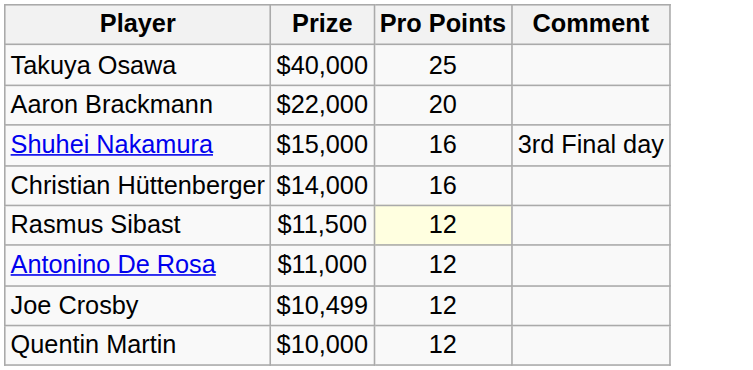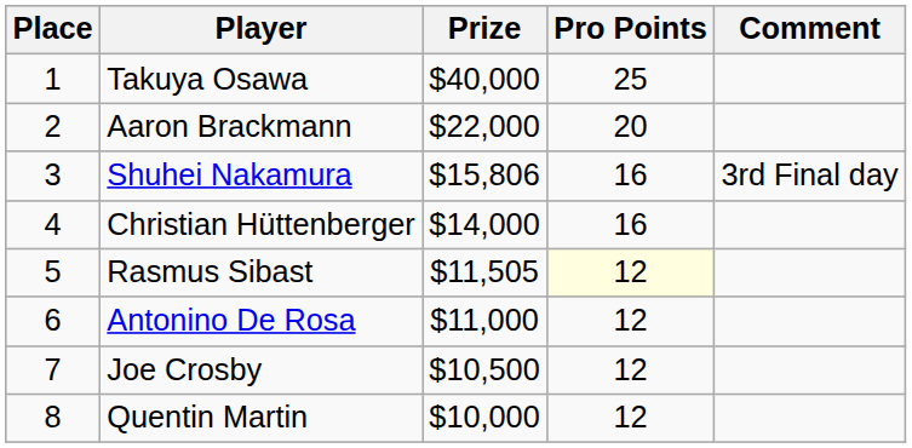 <table class="wikitable">
 <tr>
+<th>Place</th>
 <th>Player</th>
 <th>Prize</th>
 <th>Pro Points</th>
 <th>Comment</th>
 </tr>
 <tr>
+<td align=center>1</td>
 <td> Takuya Osawa</td>
 <td align=center>$40,000</td>
 <td align=center>25</td>
 <td></td>
 </tr>
 <tr>
+<td align=center>2</td>
 <td> Aaron Brackmann</td>
 <td align=center>$22,000</td>
 <td align=center>20</td>
 <td></td>
 </tr>
 <tr>
+<td align=center>3</td>
 <td> <a href='#'>Shuhei Nakamura</a></td>
-<td align=center>$15,000</td>
+<td align=center>$15,806</td>
 <td align=center>16</td>
 <td>3rd Final day</td>
 </tr>
 <tr>
+<td align=center>4</td>
 <td> Christian Hüttenberger</td>
 <td align=center>$14,000</td>
 <td align=center>16</td>
 <td></td>
 </tr>
 <tr>
+<td align=center>5</td>
 <td> Rasmus Sibast</td>
-<td align=center>$11,500</td>
+<td align=center>$11,505</td>
 <td align=center style="background: lightyellow;">12</td>
 <td></td>
 </tr>
 <tr>
+<td align=center>6</td>
 <td> <a href='#'>Antonino De Rosa</a></td>
 <td align=center>$11,000</td>
 <td align=center>12</td>
 <td></td>
 </tr>
 <tr>
+<td align=center>7</td>
 <td> Joe Crosby</td>
-<td align=center>$10,499</td>
+<td align=center>$10,500</td>
 <td align=center>12</td>
 <td></td>
 </tr>
 <tr>
+<td align=center>8</td>
 <td> Quentin Martin</td>
 <td align=center>$10,000</td>
 <td align=center>12</td>
 <td></td>
 </tr>
 </table>
